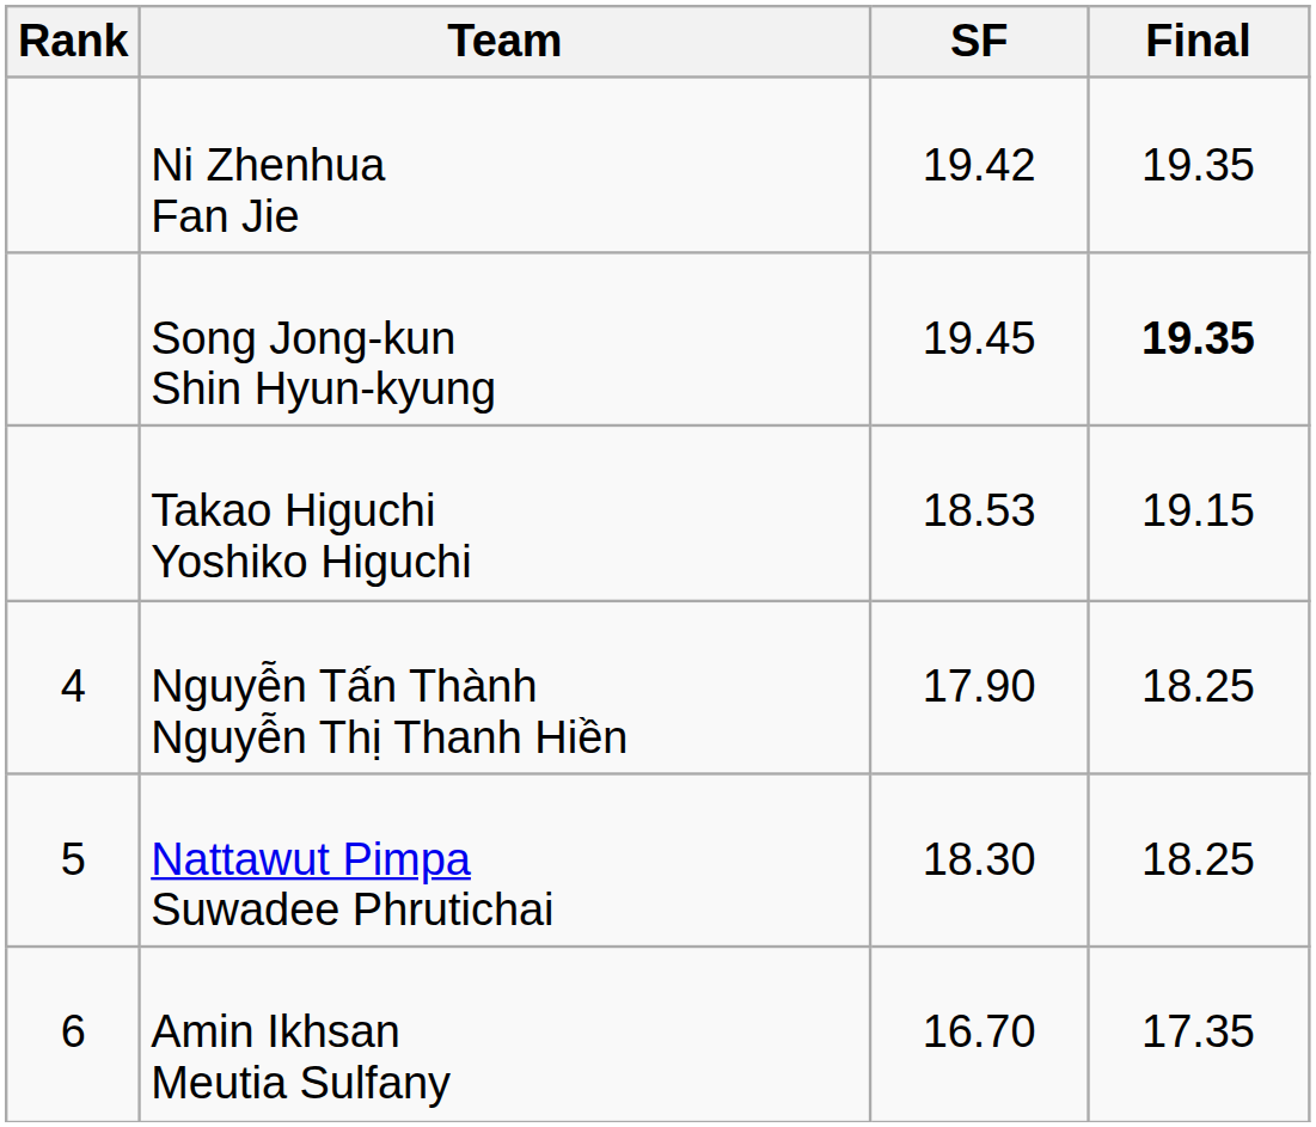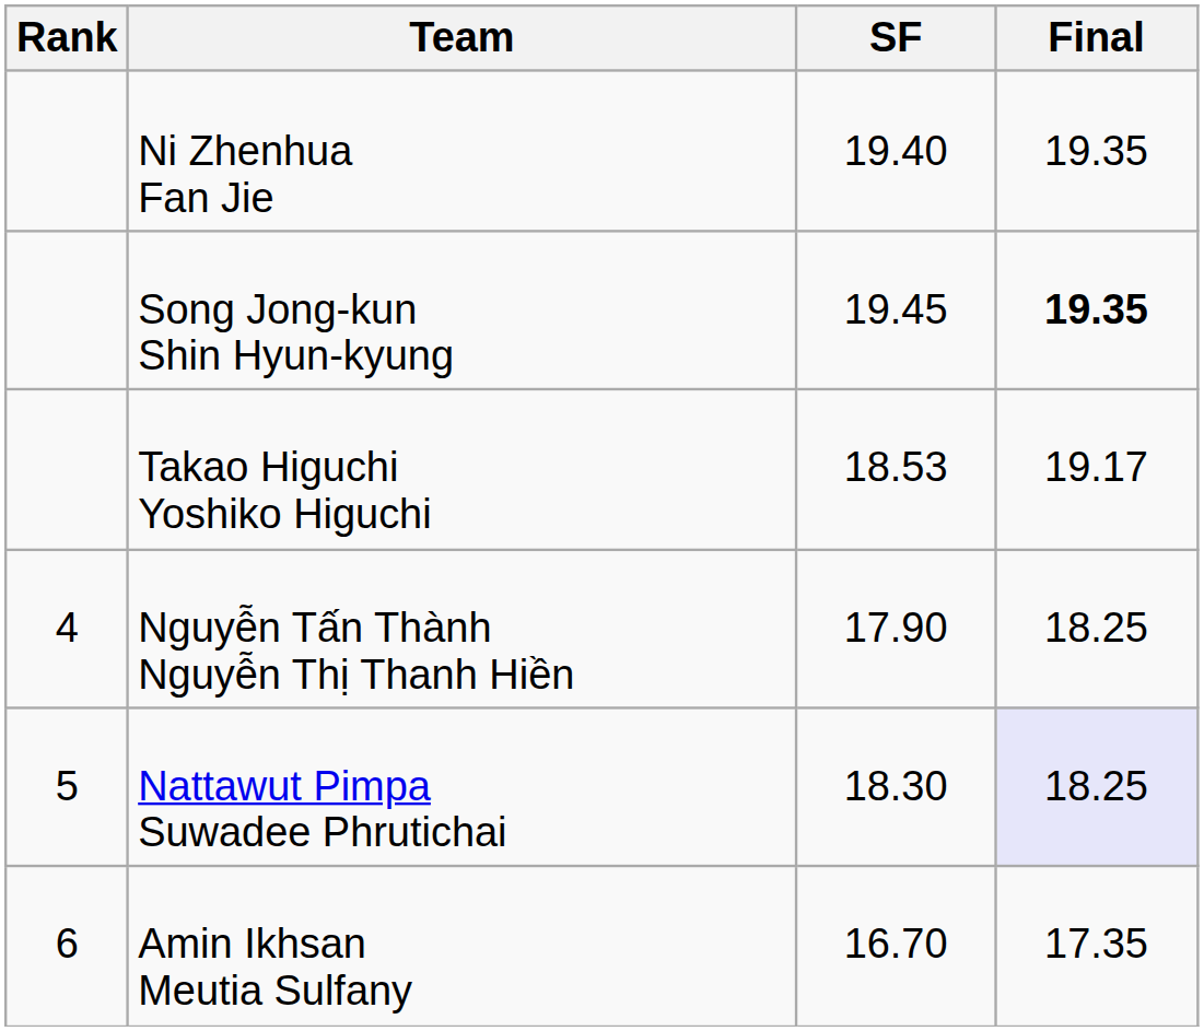 <table class=wikitable style="text-align:center">
 <tr>
 <th width=40>Rank</th>
 <th width=250>Team</th>
 <th width=70>SF</th>
 <th width=70>Final</th>
 </tr>
 <tr>
 <td></td>
 <td align=left><br>Ni Zhenhua<br>Fan Jie</td>
-<td>19.42</td>
+<td>19.40</td>
 <td>19.35</td>
 </tr>
 <tr>
 <td></td>
 <td align=left><br>Song Jong-kun<br>Shin Hyun-kyung</td>
 <td>19.45</td>
 <td><strong>19.35</strong></td>
 </tr>
 <tr>
 <td></td>
 <td align=left><br>Takao Higuchi<br>Yoshiko Higuchi</td>
 <td>18.53</td>
-<td>19.15</td>
+<td>19.17</td>
 </tr>
 <tr>
 <td>4</td>
 <td align=left><br>Nguyễn Tấn Thành<br>Nguyễn Thị Thanh Hiền</td>
 <td>17.90</td>
 <td>18.25</td>
 </tr>
 <tr>
 <td>5</td>
 <td align=left><br><a href='#'>Nattawut Pimpa</a><br>Suwadee Phrutichai</td>
 <td>18.30</td>
-<td>18.25</td>
+<td style="background: lavender;">18.25</td>
 </tr>
 <tr>
 <td>6</td>
 <td align=left><br>Amin Ikhsan<br>Meutia Sulfany</td>
 <td>16.70</td>
 <td>17.35</td>
 </tr>
 </table>
